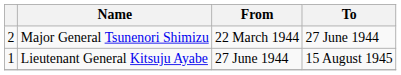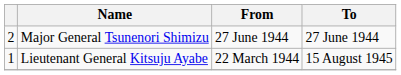 <table class=wikitable>
 <tr>
 <th></th>
 <th>Name</th>
 <th>From</th>
 <th>To</th>
 </tr>
 <tr>
 <td>2</td>
 <td>Major General <a href='#'>Tsunenori Shimizu</a></td>
-<td>22 March 1944</td>
+<td>27 June 1944</td>
 <td>27 June 1944</td>
 </tr>
 <tr>
 <td>1</td>
 <td>Lieutenant General <a href='#'>Kitsuju Ayabe</a></td>
-<td>27 June 1944</td>
+<td>22 March 1944</td>
 <td>15 August 1945</td>
 </tr>
 <tr>
 </tr>
 </table>
